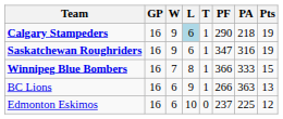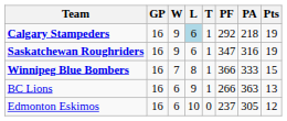 <table class="wikitable" style="float:left; margin-right:1em">
 <tr>
 <th>Team</th>
 <th>GP</th>
 <th>W</th>
 <th>L</th>
 <th>T</th>
 <th>PF</th>
 <th>PA</th>
 <th>Pts</th>
 </tr>
 <tr align="center">
 <td align="left"><strong><a href='#'>Calgary Stampeders</a></strong></td>
 <td>16</td>
 <td>9</td>
 <td style="background: lightblue;">6</td>
 <td>1</td>
-<td>290</td>
+<td>292</td>
 <td>218</td>
 <td>19</td>
 </tr>
 <tr align="center">
 <td align="left"><strong><a href='#'>Saskatchewan Roughriders</a></strong></td>
 <td>16</td>
 <td>9</td>
 <td>6</td>
 <td>1</td>
 <td>347</td>
 <td>316</td>
 <td>19</td>
 </tr>
 <tr align="center">
 <td align="left"><strong><a href='#'>Winnipeg Blue Bombers</a></strong></td>
 <td>16</td>
 <td>7</td>
 <td>8</td>
 <td>1</td>
 <td>366</td>
 <td>333</td>
 <td>15</td>
 </tr>
 <tr align="center">
 <td align="left"><a href='#'>BC Lions</a></td>
 <td>16</td>
 <td>6</td>
 <td>9</td>
 <td>1</td>
 <td>266</td>
 <td>363</td>
 <td>13</td>
 </tr>
 <tr align="center">
 <td align="left"><a href='#'>Edmonton Eskimos</a></td>
 <td>16</td>
 <td>6</td>
 <td>10</td>
 <td>0</td>
 <td>237</td>
-<td>225</td>
+<td>305</td>
 <td>12</td>
 </tr>
 </table>
